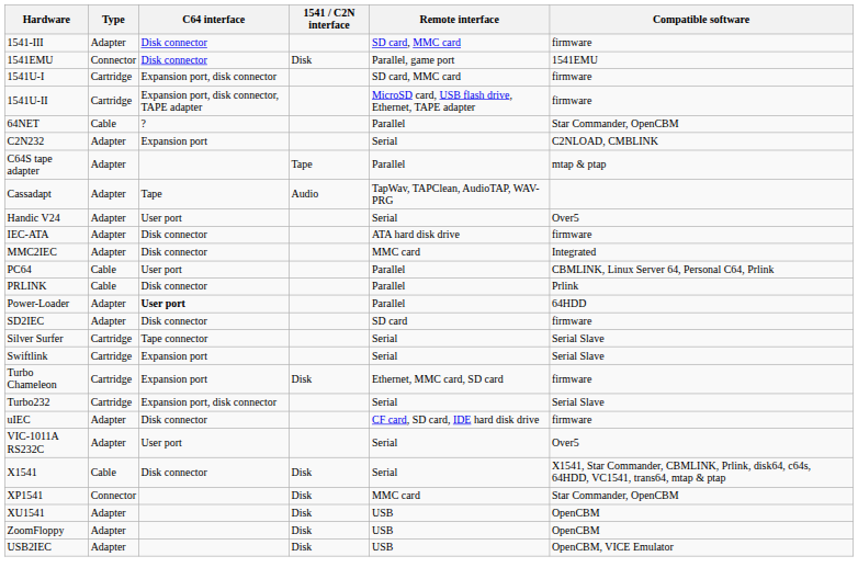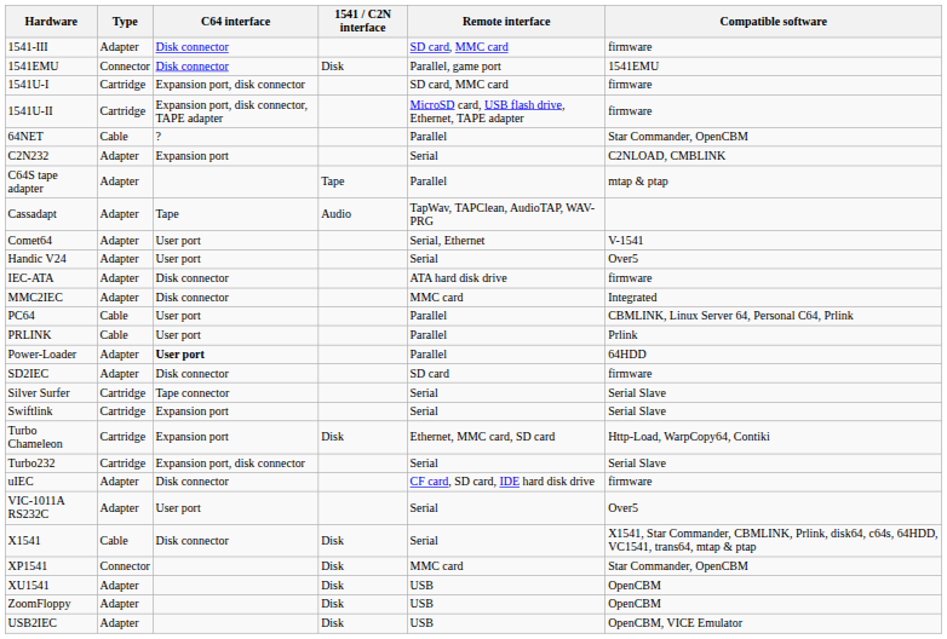 <table class="wikitable sortable">
 <tr>
 <th>Hardware</th>
 <th>Type</th>
 <th>C64 interface</th>
 <th>1541 / C2N interface</th>
 <th>Remote interface</th>
 <th>Compatible software</th>
 </tr>
 <tr>
 <td>1541-III</td>
 <td>Adapter</td>
 <td><a href='#'>Disk connector</a></td>
 <td></td>
 <td><a href='#'>SD card</a>, <a href='#'>MMC card</a></td>
 <td>firmware</td>
 </tr>
 <tr>
 <td>1541EMU</td>
 <td>Connector</td>
 <td><a href='#'>Disk connector</a></td>
 <td>Disk</td>
 <td>Parallel, game port</td>
 <td>1541EMU</td>
 </tr>
 <tr>
 <td>1541U-I</td>
 <td>Cartridge</td>
 <td>Expansion port, disk connector</td>
 <td></td>
 <td>SD card, MMC card</td>
 <td>firmware</td>
 </tr>
 <tr>
 <td>1541U-II</td>
 <td>Cartridge</td>
 <td>Expansion port, disk connector, TAPE adapter</td>
 <td></td>
 <td><a href='#'>MicroSD</a> card, <a href='#'>USB flash drive</a>, Ethernet, TAPE adapter</td>
 <td>firmware</td>
 </tr>
 <tr>
 <td>64NET</td>
 <td>Cable</td>
 <td>?</td>
 <td></td>
 <td>Parallel</td>
 <td>Star Commander, OpenCBM</td>
 </tr>
 <tr>
 <td>C2N232</td>
 <td>Adapter</td>
 <td>Expansion port</td>
 <td></td>
 <td>Serial</td>
 <td>C2NLOAD, CMBLINK</td>
 </tr>
 <tr>
 <td>C64S tape adapter</td>
 <td>Adapter</td>
 <td></td>
 <td>Tape</td>
 <td>Parallel</td>
 <td>mtap & ptap</td>
 </tr>
 <tr>
 <td>Cassadapt</td>
 <td>Adapter</td>
 <td>Tape</td>
 <td>Audio</td>
 <td>TapWav, TAPClean, AudioTAP, WAV-PRG</td>
 <td></td>
 </tr>
 <tr>
+<td>Comet64</td>
+<td>Adapter</td>
+<td>User port</td>
+<td></td>
+<td>Serial, Ethernet</td>
+<td>V-1541</td>
+</tr>
+<tr>
 <td>Handic V24</td>
 <td>Adapter</td>
 <td>User port</td>
 <td></td>
 <td>Serial</td>
 <td>Over5</td>
 </tr>
 <tr>
 <td>IEC-ATA</td>
 <td>Adapter</td>
 <td>Disk connector</td>
 <td></td>
 <td>ATA hard disk drive</td>
 <td>firmware</td>
 </tr>
 <tr>
 <td>MMC2IEC</td>
 <td>Adapter</td>
 <td>Disk connector</td>
 <td></td>
 <td>MMC card</td>
 <td>Integrated</td>
 </tr>
 <tr>
 <td>PC64</td>
 <td>Cable</td>
 <td>User port</td>
 <td></td>
 <td>Parallel</td>
 <td>CBMLINK, Linux Server 64, Personal C64, Prlink</td>
 </tr>
 <tr>
 <td>PRLINK</td>
 <td>Cable</td>
-<td>Disk connector</td>
+<td>User port</td>
 <td></td>
 <td>Parallel</td>
 <td>Prlink</td>
 </tr>
 <tr>
 <td>Power-Loader</td>
 <td>Adapter</td>
 <td><strong>User port</strong></td>
 <td></td>
 <td>Parallel</td>
 <td>64HDD</td>
 </tr>
 <tr>
 <td>SD2IEC</td>
 <td>Adapter</td>
 <td>Disk connector</td>
 <td></td>
 <td>SD card</td>
 <td>firmware</td>
 </tr>
 <tr>
 <td>Silver Surfer</td>
 <td>Cartridge</td>
 <td>Tape connector</td>
 <td></td>
 <td>Serial</td>
 <td>Serial Slave</td>
 </tr>
 <tr>
 <td>Swiftlink</td>
 <td>Cartridge</td>
 <td>Expansion port</td>
 <td></td>
 <td>Serial</td>
 <td>Serial Slave</td>
 </tr>
 <tr>
 <td>Turbo Chameleon</td>
 <td>Cartridge</td>
 <td>Expansion port</td>
 <td>Disk</td>
 <td>Ethernet, MMC card, SD card</td>
-<td>firmware</td>
+<td>Http-Load, WarpCopy64, Contiki</td>
 </tr>
 <tr>
 <td>Turbo232</td>
 <td>Cartridge</td>
 <td>Expansion port, disk connector</td>
 <td></td>
 <td>Serial</td>
 <td>Serial Slave</td>
 </tr>
 <tr>
 <td>uIEC</td>
 <td>Adapter</td>
 <td>Disk connector</td>
 <td></td>
 <td><a href='#'>CF card</a>, SD card, <a href='#'>IDE</a> hard disk drive</td>
 <td>firmware</td>
 </tr>
 <tr>
 <td>VIC-1011A RS232C</td>
 <td>Adapter</td>
 <td>User port</td>
 <td></td>
 <td>Serial</td>
 <td>Over5</td>
 </tr>
 <tr>
 <td>X1541</td>
 <td>Cable</td>
 <td>Disk connector</td>
 <td>Disk</td>
 <td>Serial</td>
 <td>X1541, Star Commander, CBMLINK, Prlink, disk64, c64s, 64HDD, VC1541, trans64, mtap & ptap</td>
 </tr>
 <tr>
 <td>XP1541</td>
 <td>Connector</td>
 <td></td>
 <td>Disk</td>
 <td>MMC card</td>
 <td>Star Commander, OpenCBM</td>
 </tr>
 <tr>
 <td>XU1541</td>
 <td>Adapter</td>
 <td></td>
 <td>Disk</td>
 <td>USB</td>
 <td>OpenCBM</td>
 </tr>
 <tr>
 <td>ZoomFloppy</td>
 <td>Adapter</td>
 <td></td>
 <td>Disk</td>
 <td>USB</td>
 <td>OpenCBM</td>
 </tr>
 <tr>
 <td>USB2IEC</td>
 <td>Adapter</td>
 <td></td>
 <td>Disk</td>
 <td>USB</td>
 <td>OpenCBM, VICE Emulator</td>
 </tr>
 </table>
